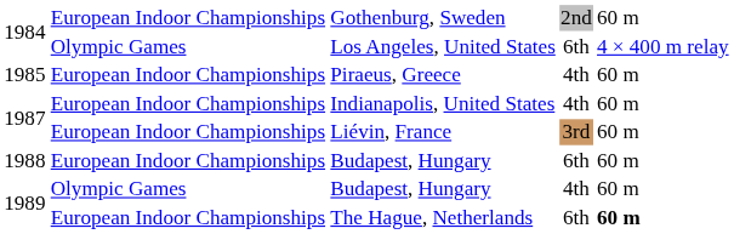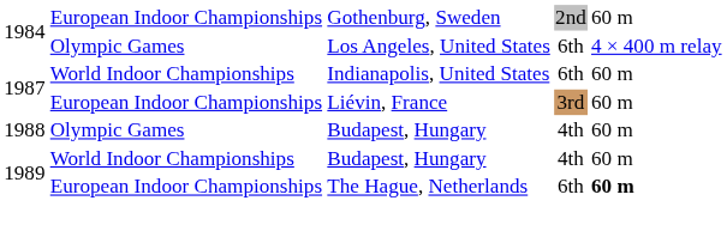 <table>
 <tr>
 <td rowspan=2>1984</td>
 <td><a href='#'>European Indoor Championships</a></td>
 <td><a href='#'>Gothenburg</a>, <a href='#'>Sweden</a></td>
 <td bgcolor="silver" align="center">2nd</td>
 <td>60 m</td>
 <td></td>
 </tr>
 <tr>
 <td><a href='#'>Olympic Games</a></td>
 <td><a href='#'>Los Angeles</a>, <a href='#'>United States</a></td>
 <td align="center">6th</td>
 <td><a href='#'>4 × 400 m relay</a></td>
 <td></td>
 </tr>
 <tr>
-<td>1985</td>
-<td><a href='#'>European Indoor Championships</a></td>
-<td><a href='#'>Piraeus</a>, <a href='#'>Greece</a></td>
-<td align="center">4th</td>
-<td>60 m</td>
-<td></td>
-</tr>
-<tr>
 <td rowspan=2>1987</td>
-<td><a href='#'>European Indoor Championships</a></td>
+<td><a href='#'>World Indoor Championships</a></td>
 <td><a href='#'>Indianapolis</a>, <a href='#'>United States</a></td>
-<td align="center">4th</td>
+<td align="center">6th</td>
 <td>60 m</td>
 <td></td>
 </tr>
 <tr>
 <td><a href='#'>European Indoor Championships</a></td>
 <td><a href='#'>Liévin</a>, <a href='#'>France</a></td>
 <td bgcolor="cc9966" align="center">3rd</td>
 <td>60 m</td>
 <td></td>
 </tr>
 <tr>
 <td>1988</td>
-<td><a href='#'>European Indoor Championships</a></td>
+<td><a href='#'>Olympic Games</a></td>
 <td><a href='#'>Budapest</a>, <a href='#'>Hungary</a></td>
-<td align="center">6th</td>
+<td align="center">4th</td>
 <td>60 m</td>
 <td></td>
 </tr>
 <tr>
 <td rowspan=2>1989</td>
-<td><a href='#'>Olympic Games</a></td>
+<td><a href='#'>World Indoor Championships</a></td>
 <td><a href='#'>Budapest</a>, <a href='#'>Hungary</a></td>
 <td align="center">4th</td>
 <td>60 m</td>
 <td></td>
 </tr>
 <tr>
 <td><a href='#'>European Indoor Championships</a></td>
 <td><a href='#'>The Hague</a>, <a href='#'>Netherlands</a></td>
 <td align="center">6th</td>
 <td><strong>60 m</strong></td>
 <td></td>
 </tr>
 </table>
